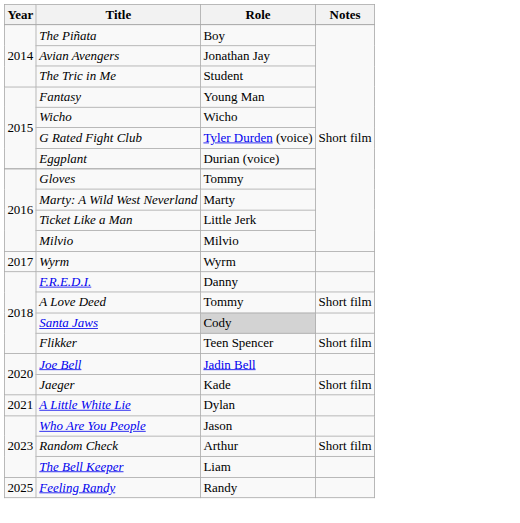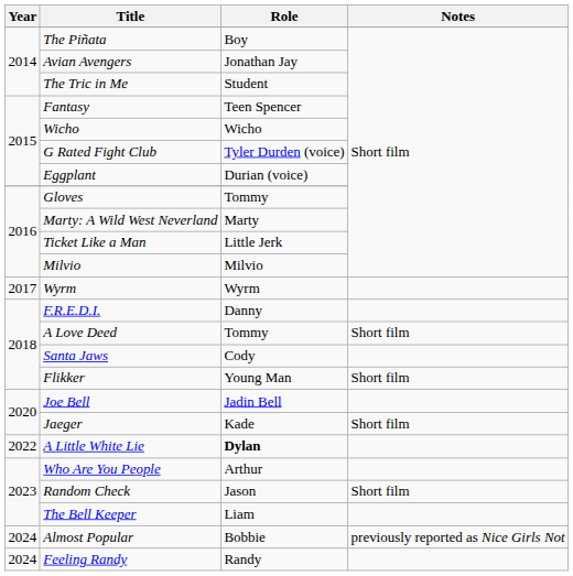 <table class="wikitable sortable">
 <tr>
 <th>Year</th>
 <th>Title</th>
 <th>Role</th>
 <th class="unsortable">Notes</th>
 </tr>
 <tr>
 </tr>
 <tr>
 <td rowspan="3">2014</td>
 <td><em>The Piñata</em></td>
 <td>Boy</td>
 <td rowspan="12">Short film</td>
 </tr>
 <tr>
 <td><em>Avian Avengers</em></td>
 <td>Jonathan Jay</td>
 </tr>
 <tr>
 <td><em>The Tric in Me</em></td>
 <td>Student</td>
 </tr>
 <tr>
 <td rowspan="4">2015</td>
 <td><em>Fantasy</em></td>
-<td>Young Man</td>
+<td>Teen Spencer</td>
 </tr>
 <tr>
 <td><em>Wicho</em></td>
 <td>Wicho</td>
 </tr>
 <tr>
 <td><em>G Rated Fight Club</em></td>
 <td><a href='#'>Tyler Durden</a> (voice)</td>
 </tr>
 <tr>
 <td><em>Eggplant</em></td>
 <td>Durian (voice)</td>
 </tr>
 <tr>
 </tr>
 <tr>
 <td rowspan="4">2016</td>
 <td><em>Gloves</em></td>
 <td>Tommy</td>
 </tr>
 <tr>
 <td><em>Marty: A Wild West Neverland</em></td>
 <td>Marty</td>
 </tr>
 <tr>
 <td><em>Ticket Like a Man</em></td>
 <td>Little Jerk</td>
 </tr>
 <tr>
 <td><em>Milvio</em></td>
 <td>Milvio</td>
 </tr>
 <tr>
 <td>2017</td>
 <td><em>Wyrm</em></td>
 <td>Wyrm</td>
 </tr>
 <tr>
 <td rowspan="4">2018</td>
 <td><em><a href='#'>F.R.E.D.I.</a></em></td>
 <td>Danny</td>
 <td></td>
 </tr>
 <tr>
 <td><em>A Love Deed</em></td>
 <td>Tommy</td>
 <td>Short film</td>
 </tr>
 <tr>
 <td><em><a href='#'>Santa Jaws</a></em></td>
-<td style="background: lightgrey;">Cody</td>
+<td>Cody</td>
 <td></td>
 </tr>
 <tr>
 <td><em>Flikker</em></td>
-<td>Teen Spencer</td>
+<td>Young Man</td>
 <td>Short film</td>
 </tr>
 <tr>
 <td rowspan="2">2020</td>
 <td><em><a href='#'>Joe Bell</a></em></td>
 <td><a href='#'>Jadin Bell</a></td>
 <td></td>
 </tr>
 <tr>
 <td><em>Jaeger</em></td>
 <td>Kade</td>
 <td>Short film</td>
 </tr>
 <tr>
-<td>2021</td>
+<td>2022</td>
 <td><em><a href='#'>A Little White Lie</a></em></td>
-<td>Dylan</td>
+<td><strong>Dylan</strong></td>
 <td></td>
 </tr>
 <tr>
 <td rowspan="3">2023</td>
 <td><em><a href='#'>Who Are You People</a></em></td>
-<td>Jason</td>
+<td>Arthur</td>
 <td></td>
 </tr>
 <tr>
 <td><em>Random Check</em></td>
-<td>Arthur</td>
+<td>Jason</td>
 <td>Short film</td>
 </tr>
 <tr>
 <td><em><a href='#'>The Bell Keeper</a></em></td>
 <td>Liam</td>
 <td></td>
 </tr>
 <tr>
-<td>2025</td>
+<td>2024</td>
+<td><em>Almost Popular</em></td>
+<td>Bobbie</td>
+<td>previously reported as <em>Nice Girls Not</em></td>
+</tr>
+<tr>
+<td>2024</td>
 <td><em><a href='#'>Feeling Randy</a></em></td>
 <td>Randy</td>
 <td></td>
 </tr>
 </table>
